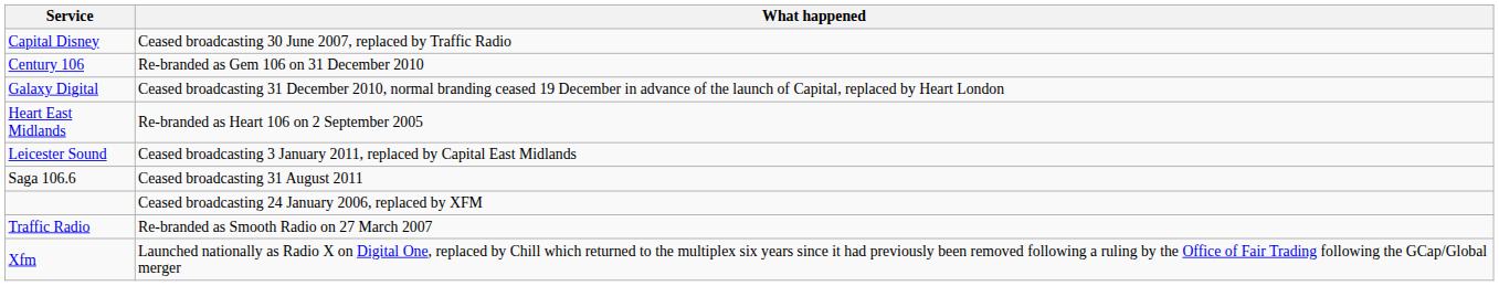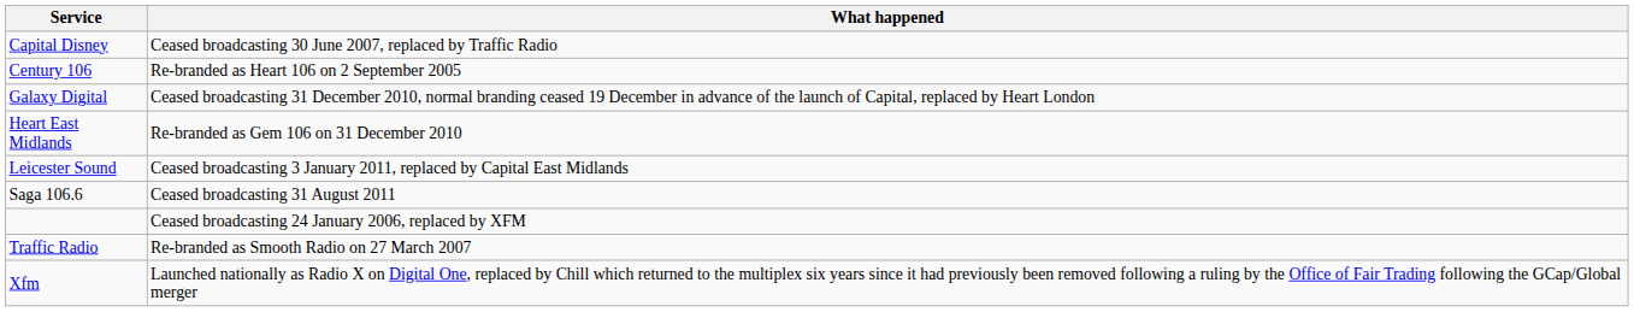 <table class="wikitable sortable">
 <tr>
 <th>Service</th>
 <th>What happened</th>
 </tr>
 <tr>
 <td><a href='#'>Capital Disney</a></td>
 <td>Ceased broadcasting 30 June 2007, replaced by Traffic Radio</td>
 </tr>
 <tr>
 <td><a href='#'>Century 106</a></td>
-<td>Re-branded as Gem 106 on 31 December 2010</td>
+<td>Re-branded as Heart 106 on 2 September 2005</td>
 </tr>
 <tr>
 <td><a href='#'>Galaxy Digital</a></td>
 <td>Ceased broadcasting 31 December 2010, normal branding ceased 19 December in advance of the launch of Capital, replaced by Heart London</td>
 </tr>
 <tr>
 <td><a href='#'>Heart East Midlands</a></td>
-<td>Re-branded as Heart 106 on 2 September 2005</td>
+<td>Re-branded as Gem 106 on 31 December 2010</td>
 </tr>
 <tr>
 <td><a href='#'>Leicester Sound</a></td>
 <td>Ceased broadcasting 3 January 2011, replaced by Capital East Midlands</td>
 </tr>
 <tr>
 <td>Saga 106.6</td>
 <td>Ceased broadcasting 31 August 2011</td>
 </tr>
 <tr>
 <td></td>
 <td>Ceased broadcasting 24 January 2006, replaced by XFM</td>
 </tr>
 <tr>
 <td><a href='#'>Traffic Radio</a></td>
 <td>Re-branded as Smooth Radio on 27 March 2007</td>
 </tr>
 <tr>
 <td><a href='#'>Xfm</a></td>
 <td>Launched nationally as Radio X on <a href='#'>Digital One</a>, replaced by Chill which returned to the multiplex six years since it had previously been removed following a ruling by the  <a href='#'>Office of Fair Trading</a> following the GCap/Global merger</td>
 </tr>
 </table>
